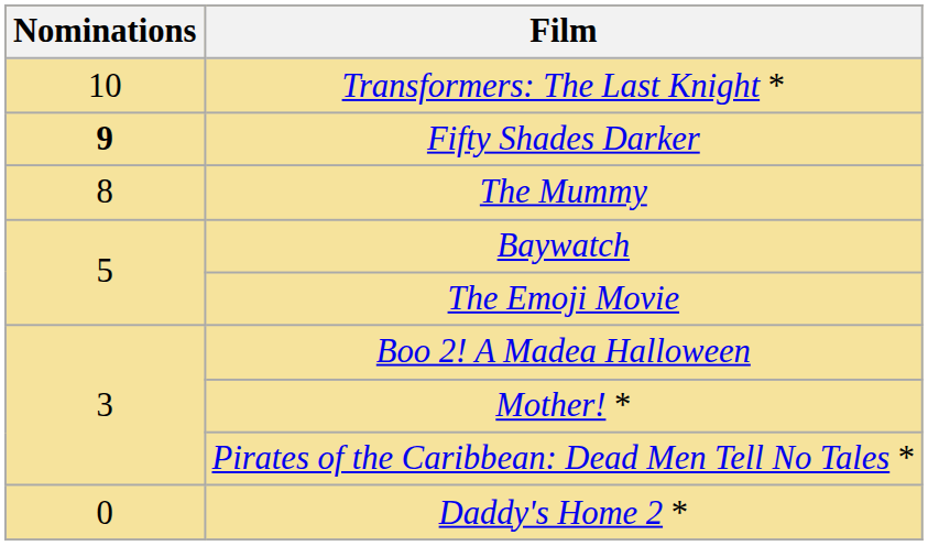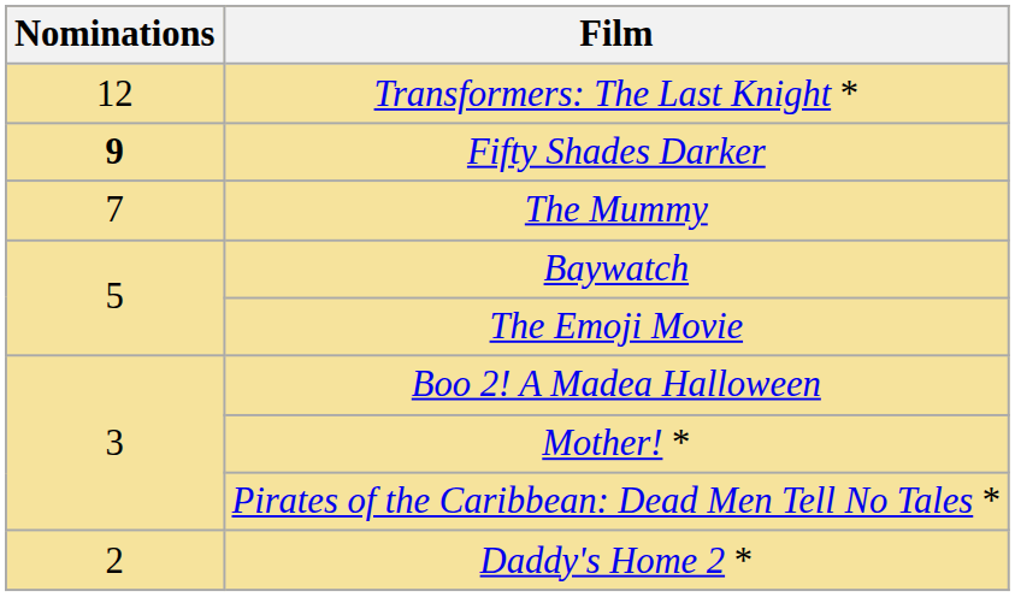 <table class="wikitable sortable" rowspan=2 style="text-align: center; background: #f6e39c">
 <tr>
 <th scope="col" width="55">Nominations</th>
 <th scope="col" align="center">Film</th>
 </tr>
 <tr>
-<td>10</td>
+<td>12</td>
 <td><em><a href='#'>Transformers: The Last Knight</a></em> *</td>
 </tr>
 <tr>
 <td><strong>9</strong></td>
 <td><em><a href='#'>Fifty Shades Darker</a></em></td>
 </tr>
 <tr>
-<td>8</td>
+<td>7</td>
 <td><em><a href='#'>The Mummy</a></em></td>
 </tr>
 <tr>
 <td rowspan="2">5</td>
 <td><em><a href='#'>Baywatch</a></em></td>
 </tr>
 <tr>
 <td><em><a href='#'>The Emoji Movie</a></em></td>
 </tr>
 <tr>
 <td rowspan="3">3</td>
 <td><em><a href='#'>Boo 2! A Madea Halloween</a></em></td>
 </tr>
 <tr>
 <td><em><a href='#'>Mother!</a></em> *</td>
 </tr>
 <tr>
 <td><em><a href='#'>Pirates of the Caribbean: Dead Men Tell No Tales</a></em> *</td>
 </tr>
 <tr>
-<td>0</td>
+<td>2</td>
 <td><em><a href='#'>Daddy's Home 2</a></em> *</td>
 </tr>
 </table>
